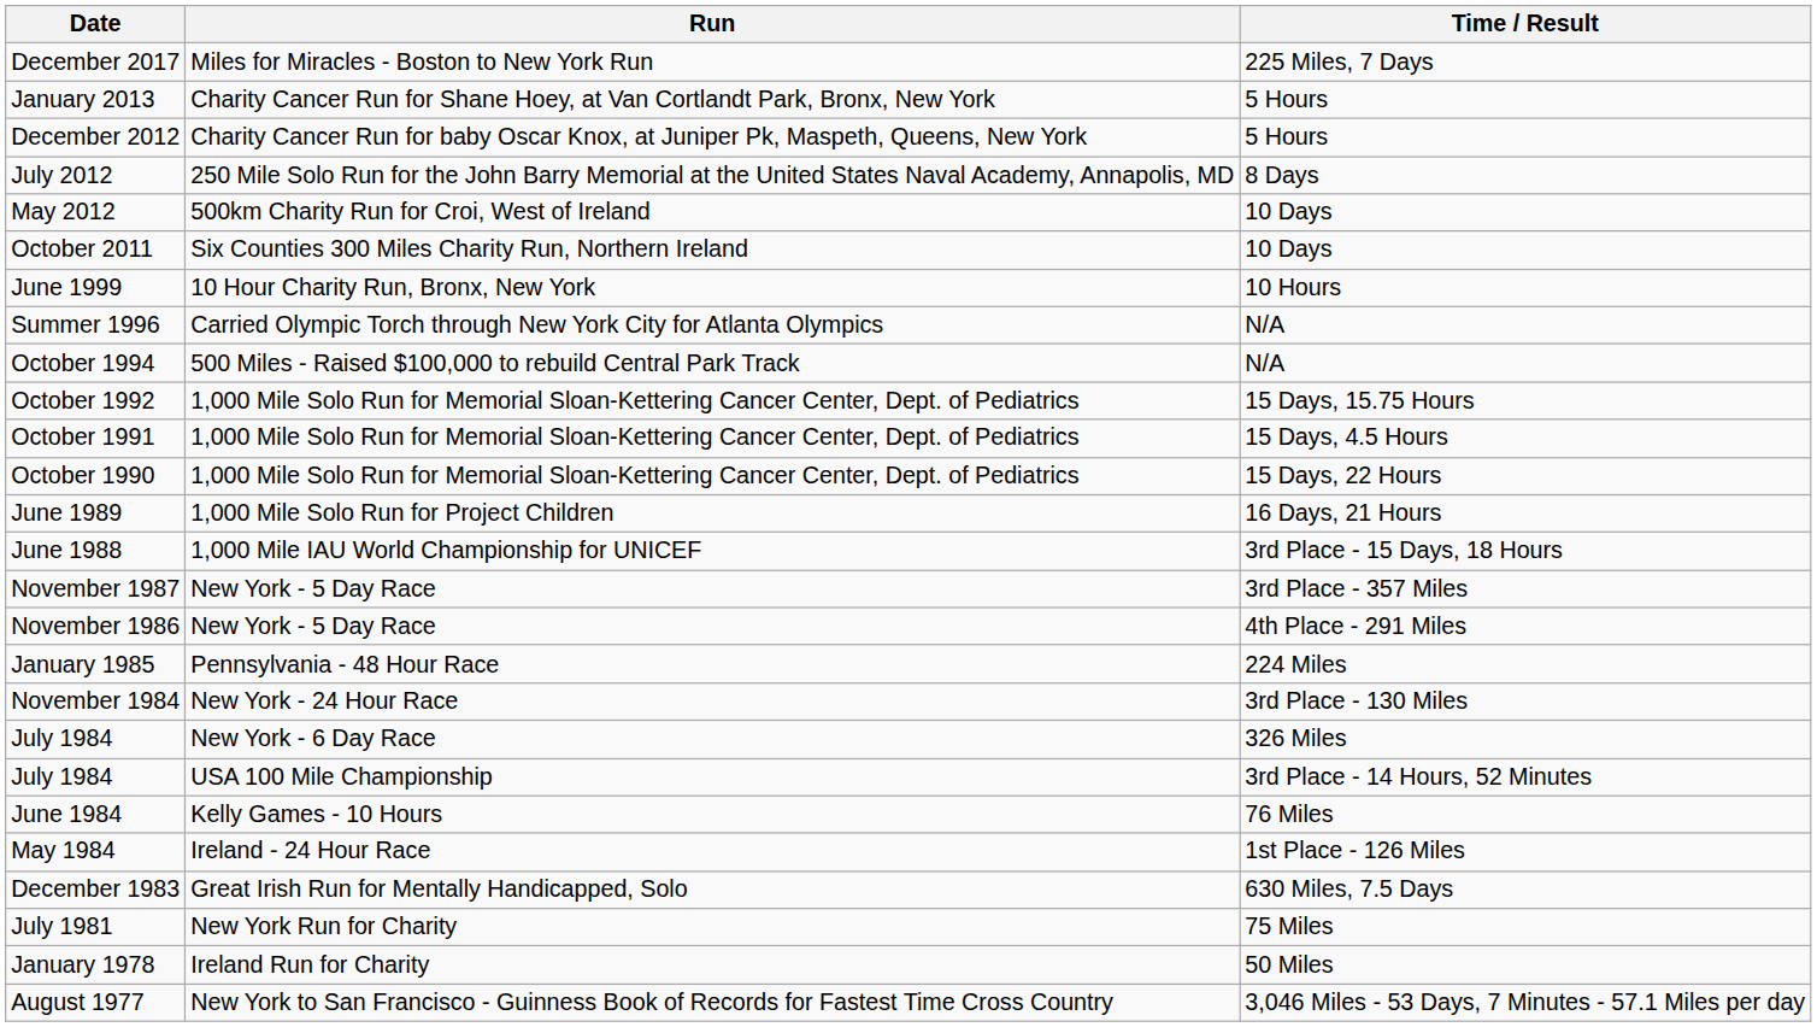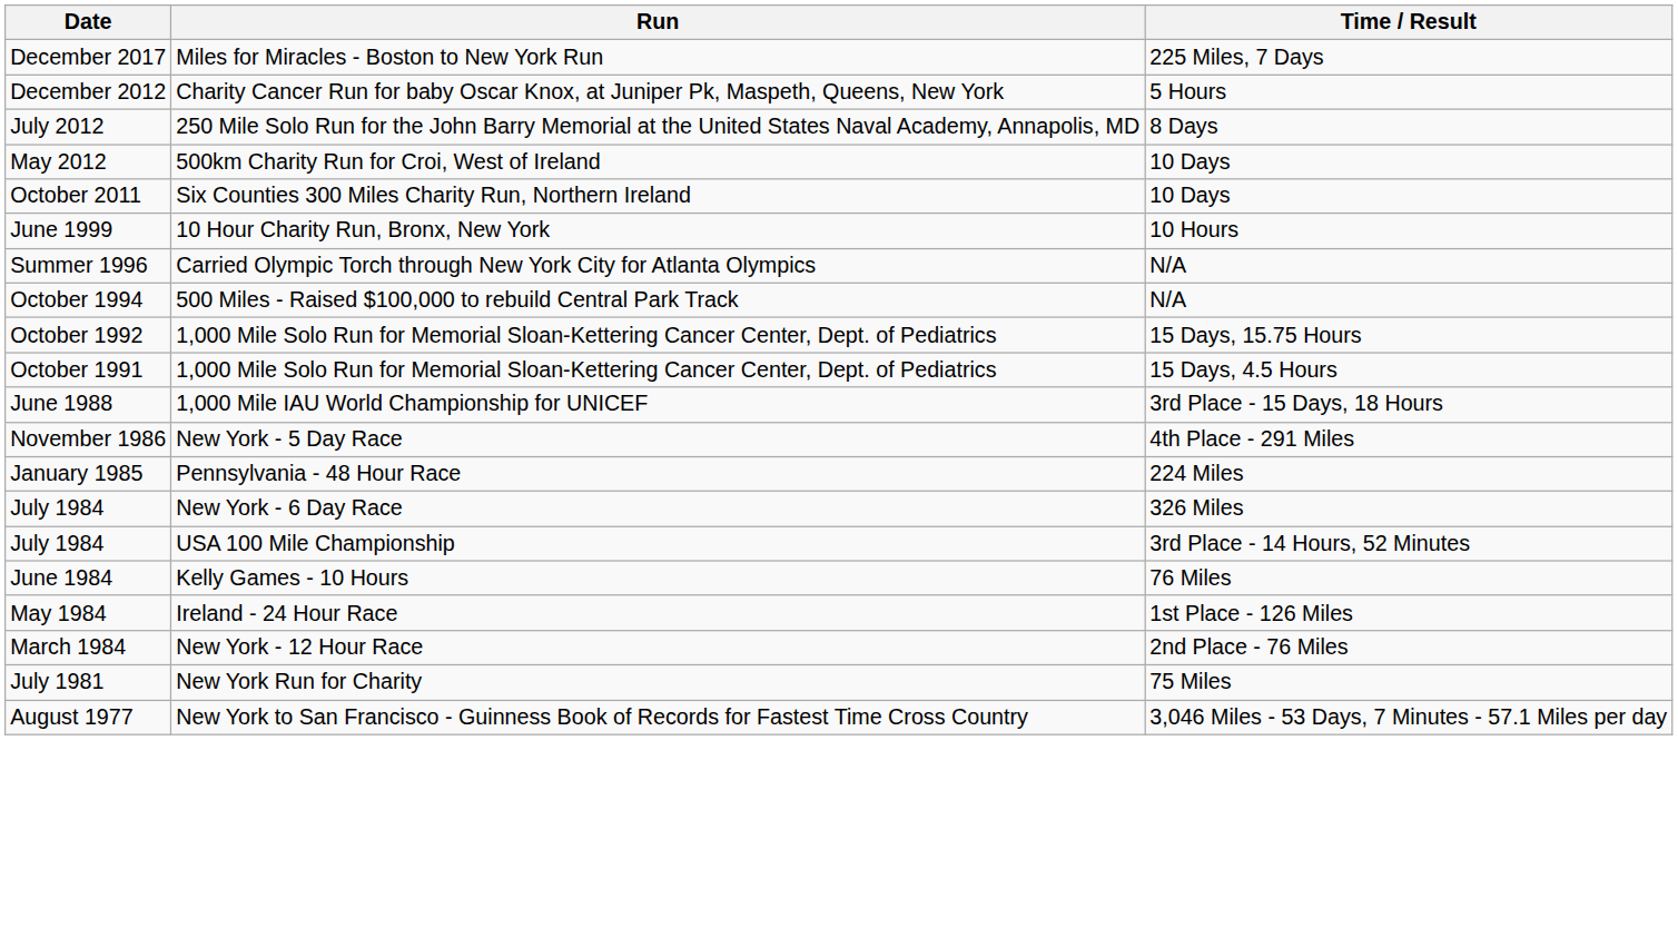 <table class="wikitable">
 <tr>
 <th>Date</th>
 <th>Run</th>
 <th>Time / Result</th>
 </tr>
 <tr>
 <td>December 2017</td>
 <td>Miles for Miracles - Boston to New York Run</td>
 <td>225 Miles, 7 Days</td>
-</tr>
-<tr>
-<td>January 2013</td>
-<td>Charity Cancer Run for Shane Hoey, at Van Cortlandt Park, Bronx, New York</td>
-<td>5 Hours</td>
 </tr>
 <tr>
 <td>December 2012</td>
 <td>Charity Cancer Run for baby Oscar Knox, at Juniper Pk, Maspeth, Queens, New York</td>
 <td>5 Hours</td>
 </tr>
 <tr>
 <td>July 2012</td>
 <td>250 Mile Solo Run for the John Barry Memorial at the United States Naval Academy, Annapolis, MD</td>
 <td>8 Days</td>
 </tr>
 <tr>
 <td>May 2012</td>
 <td>500km Charity Run for Croi, West of Ireland</td>
 <td>10 Days</td>
 </tr>
 <tr>
 <td>October 2011</td>
 <td>Six Counties 300 Miles Charity Run, Northern Ireland</td>
 <td>10 Days</td>
 </tr>
 <tr>
 <td>June 1999</td>
 <td>10 Hour Charity Run, Bronx, New York</td>
 <td>10 Hours</td>
 </tr>
 <tr>
 <td>Summer 1996</td>
 <td>Carried Olympic Torch through New York City for Atlanta Olympics</td>
 <td>N/A</td>
 </tr>
 <tr>
 <td>October 1994</td>
 <td>500 Miles - Raised $100,000 to rebuild Central Park Track</td>
 <td>N/A</td>
 </tr>
 <tr>
 <td>October 1992</td>
 <td>1,000 Mile Solo Run for Memorial Sloan-Kettering Cancer Center, Dept. of Pediatrics</td>
 <td>15 Days, 15.75 Hours</td>
 </tr>
 <tr>
 <td>October 1991</td>
 <td>1,000 Mile Solo Run for Memorial Sloan-Kettering Cancer Center, Dept. of Pediatrics</td>
 <td>15 Days, 4.5 Hours</td>
 </tr>
 <tr>
-<td>October 1990</td>
-<td>1,000 Mile Solo Run for Memorial Sloan-Kettering Cancer Center, Dept. of Pediatrics</td>
-<td>15 Days, 22 Hours</td>
-</tr>
-<tr>
-<td>June 1989</td>
-<td>1,000 Mile Solo Run for Project Children</td>
-<td>16 Days, 21 Hours</td>
-</tr>
-<tr>
 <td>June 1988</td>
 <td>1,000 Mile IAU World Championship for UNICEF</td>
 <td>3rd Place - 15 Days, 18 Hours</td>
-</tr>
-<tr>
-<td>November 1987</td>
-<td>New York - 5 Day Race</td>
-<td>3rd Place - 357 Miles</td>
 </tr>
 <tr>
 <td>November 1986</td>
 <td>New York - 5 Day Race</td>
 <td>4th Place - 291 Miles</td>
 </tr>
 <tr>
 <td>January 1985</td>
 <td>Pennsylvania - 48 Hour Race</td>
 <td>224 Miles</td>
-</tr>
-<tr>
-<td>November 1984</td>
-<td>New York - 24 Hour Race</td>
-<td>3rd Place - 130 Miles</td>
 </tr>
 <tr>
 <td>July 1984</td>
 <td>New York - 6 Day Race</td>
 <td>326 Miles</td>
 </tr>
 <tr>
 <td>July 1984</td>
 <td>USA 100 Mile Championship</td>
 <td>3rd Place - 14 Hours, 52 Minutes</td>
 </tr>
 <tr>
 <td>June 1984</td>
 <td>Kelly Games - 10 Hours</td>
 <td>76 Miles</td>
 </tr>
 <tr>
 <td>May 1984</td>
 <td>Ireland - 24 Hour Race</td>
 <td>1st Place - 126 Miles</td>
 </tr>
 <tr>
-<td>December 1983</td>
-<td>Great Irish Run for Mentally Handicapped, Solo</td>
-<td>630 Miles, 7.5 Days</td>
+<td>March 1984</td>
+<td>New York - 12 Hour Race</td>
+<td>2nd Place - 76 Miles</td>
 </tr>
 <tr>
 <td>July 1981</td>
 <td>New York Run for Charity</td>
 <td>75 Miles</td>
 </tr>
 <tr>
-<td>January 1978</td>
-<td>Ireland Run for Charity</td>
-<td>50 Miles</td>
-</tr>
-<tr>
 <td>August 1977</td>
 <td>New York to San Francisco - Guinness Book of Records for Fastest Time Cross Country</td>
 <td>3,046 Miles - 53 Days, 7 Minutes - 57.1 Miles per day</td>
 </tr>
 </table>
